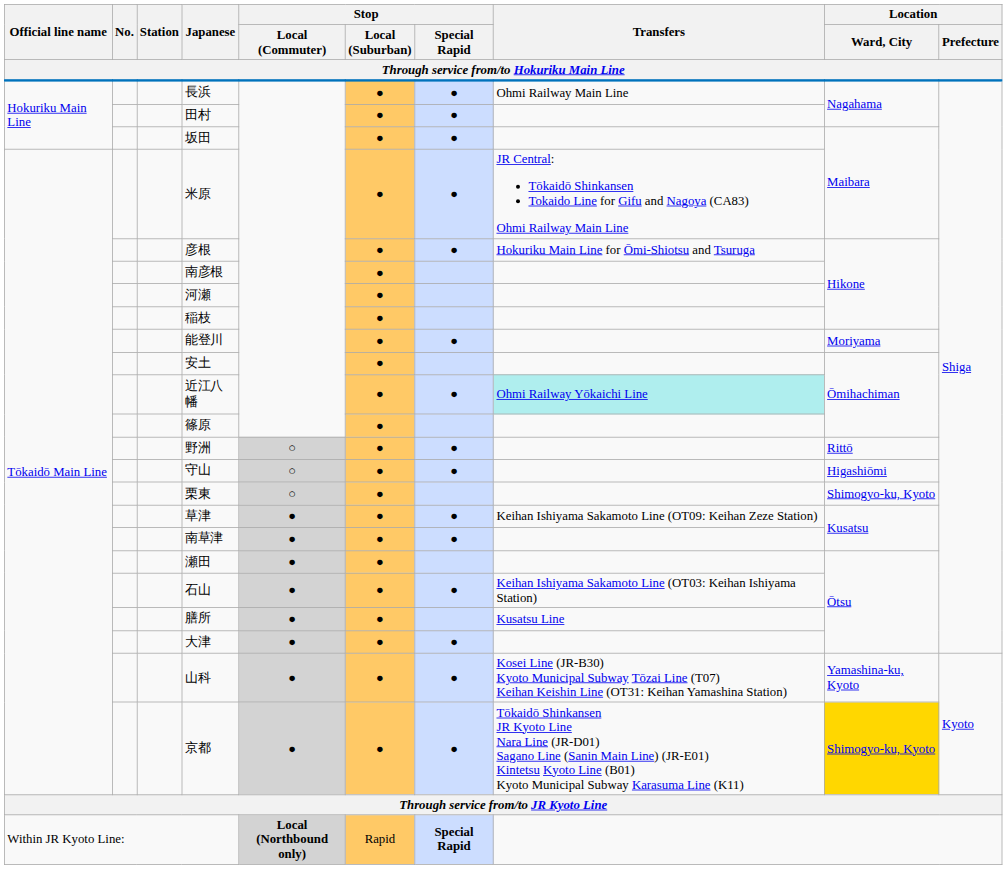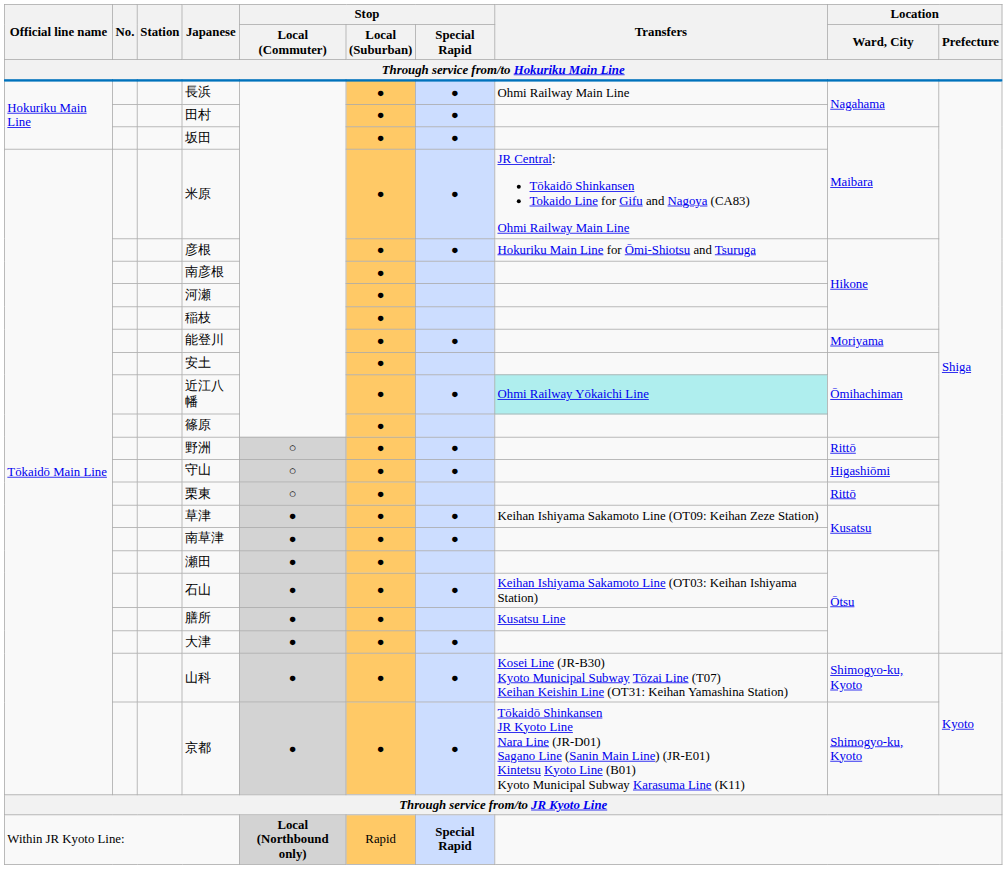 <table class=wikitable>
 <tr>
 <th rowspan="2">Official line name</th>
 <th rowspan=2>No.</th>
 <th rowspan=2>Station</th>
 <th rowspan=2>Japanese</th>
 <th colspan=3>Stop</th>
 <th rowspan=2>Transfers</th>
 <th colspan=2>Location</th>
 </tr>
 <tr>
 <th>Local<br>(Commuter)</th>
 <th>Local<br>(Suburban)</th>
 <th>Special Rapid</th>
 <th>Ward, City</th>
 <th>Prefecture</th>
 </tr>
 <tr>
 <th colspan="10" style="border-bottom:solid 3px #0072bc;"><em>Through service from/to <a href='#'>Hokuriku Main Line</a></em></th>
 </tr>
 <tr style="">
 <td rowspan="4"><a href='#'>Hokuriku Main Line</a></td>
 <td></td>
 <td></td>
 <td>長浜</td>
 <td rowspan="13"></td>
 <td style="background-color:#ffc966;" align="center">●</td>
 <td style="background-color:#cdf;" align="center">●</td>
 <td> Ohmi Railway Main Line</td>
 <td rowspan="2"><a href='#'>Nagahama</a></td>
 <td rowspan="22"><a href='#'>Shiga</a></td>
 </tr>
 <tr>
 <td></td>
 <td></td>
 <td>田村</td>
 <td style="background-color:#ffc966;" align="center">●</td>
 <td style="background-color:#cdf;" align="center">●</td>
 <td></td>
 </tr>
 <tr>
 <td></td>
 <td></td>
 <td>坂田</td>
 <td style="background-color:#ffc966;" align="center">●</td>
 <td style="background-color:#cdf;" align="center">●</td>
 <td></td>
 <td rowspan="3"><a href='#'>Maibara</a></td>
 </tr>
 <tr>
 <td rowspan="2"></td>
 <td rowspan="2"></td>
 <td rowspan="2">米原</td>
 <td rowspan="2" style="background-color:#ffc966;" align="center">●</td>
 <td rowspan="2" style="background-color:#cdf;" align="center">●</td>
 <td rowspan="2"><a href='#'>JR Central</a>:<br><ul><li> <a href='#'>Tōkaidō Shinkansen</a></li><li> <a href='#'>Tokaido Line</a> for <a href='#'>Gifu</a> and <a href='#'>Nagoya</a> (CA83)</li></ul> <a href='#'>Ohmi Railway Main Line</a></td>
 </tr>
 <tr>
 <td rowspan="20"><a href='#'>Tōkaidō Main Line</a></td>
 </tr>
 <tr>
 <td></td>
 <td></td>
 <td>彦根</td>
 <td style="background-color:#ffc966;" align="center">●</td>
 <td style="background-color:#cdf;" align="center">●</td>
 <td> <a href='#'>Hokuriku Main Line</a> for <a href='#'>Ōmi-Shiotsu</a> and <a href='#'>Tsuruga</a></td>
 <td rowspan="4"><a href='#'>Hikone</a></td>
 </tr>
 <tr>
 <td></td>
 <td></td>
 <td>南彦根</td>
 <td style="background-color:#ffc966;" align="center">●</td>
 <td style="background-color:#cdf;" align="center"></td>
 <td></td>
 </tr>
 <tr>
 <td></td>
 <td></td>
 <td>河瀬</td>
 <td style="background-color:#ffc966;" align="center">●</td>
 <td style="background-color:#cdf;" align="center"></td>
 <td></td>
 </tr>
 <tr>
 <td></td>
 <td></td>
 <td>稲枝</td>
 <td style="background-color:#ffc966;" align="center">●</td>
 <td style="background-color:#cdf;" align="center"></td>
 <td></td>
 </tr>
 <tr>
 <td></td>
 <td></td>
 <td>能登川</td>
 <td style="background-color:#ffc966;" align="center">●</td>
 <td style="background-color:#cdf;" align="center">●</td>
 <td></td>
 <td><a href='#'>Moriyama</a></td>
 </tr>
 <tr>
 <td></td>
 <td></td>
 <td>安土</td>
 <td style="background-color:#ffc966;" align="center">●</td>
 <td style="background-color:#cdf;" align="center"></td>
 <td></td>
 <td rowspan="3"><a href='#'>Ōmihachiman</a></td>
 </tr>
 <tr>
 <td></td>
 <td></td>
 <td>近江八幡</td>
 <td style="background-color:#ffc966;" align="center">●</td>
 <td style="background-color:#cdf;" align="center">●</td>
 <td style="background: paleturquoise;"> <a href='#'>Ohmi Railway Yōkaichi Line</a></td>
 </tr>
 <tr>
 <td></td>
 <td></td>
 <td>篠原</td>
 <td style="background-color:#ffc966;" align="center">●</td>
 <td style="background-color:#cdf;" align="center"></td>
 <td></td>
 </tr>
 <tr>
 <td></td>
 <td></td>
 <td>野洲</td>
 <td style="background-color:#d3d3d3;" align="center">○</td>
 <td style="background-color:#ffc966;" align="center">●</td>
 <td style="background-color:#cdf;" align="center">●</td>
 <td></td>
 <td><a href='#'>Rittō</a></td>
 </tr>
 <tr>
 <td></td>
 <td></td>
 <td>守山</td>
 <td style="background-color:#d3d3d3;" align="center">○</td>
 <td style="background-color:#ffc966;" align="center">●</td>
 <td style="background-color:#cdf;" align="center">●</td>
 <td></td>
 <td><a href='#'>Higashiōmi</a></td>
 </tr>
 <tr>
 <td></td>
 <td></td>
 <td>栗東</td>
 <td style="background-color:#d3d3d3;" align="center">○</td>
 <td style="background-color:#ffc966;" align="center">●</td>
 <td style="background-color:#cdf;" align="center"></td>
 <td></td>
-<td><a href='#'>Shimogyo-ku, Kyoto</a></td>
+<td><a href='#'>Rittō</a></td>
 </tr>
 <tr>
 <td></td>
 <td></td>
 <td>草津</td>
 <td style="background-color:#d3d3d3;" align="center">●</td>
 <td style="background-color:#ffc966;" align="center">●</td>
 <td style="background-color:#cdf;" align="center">●</td>
 <td> Keihan Ishiyama Sakamoto Line (OT09: Keihan Zeze Station)</td>
 <td rowspan="2"><a href='#'>Kusatsu</a></td>
 </tr>
 <tr>
 <td></td>
 <td></td>
 <td>南草津</td>
 <td style="background-color:#d3d3d3;" align="center">●</td>
 <td style="background-color:#ffc966;" align="center">●</td>
 <td style="background-color:#cdf;" align="center">●</td>
 <td></td>
 </tr>
 <tr>
 <td></td>
 <td></td>
 <td>瀬田</td>
 <td style="background-color:#d3d3d3;" align="center">●</td>
 <td style="background-color:#ffc966;" align="center">●</td>
 <td style="background-color:#cdf;" align="center"></td>
 <td></td>
 <td rowspan="4"><a href='#'>Ōtsu</a></td>
 </tr>
 <tr>
 <td></td>
 <td></td>
 <td>石山</td>
 <td style="background-color:#d3d3d3;" align="center">●</td>
 <td style="background-color:#ffc966;" align="center">●</td>
 <td style="background-color:#cdf;" align="center">●</td>
 <td> <a href='#'>Keihan Ishiyama Sakamoto Line</a> (OT03: Keihan Ishiyama Station)</td>
 </tr>
 <tr>
 <td></td>
 <td></td>
 <td>膳所</td>
 <td style="background-color:#d3d3d3;" align="center">●</td>
 <td style="background-color:#ffc966;" align="center">●</td>
 <td style="background-color:#cdf;" align="center"></td>
 <td> <a href='#'>Kusatsu Line</a></td>
 </tr>
 <tr>
 <td></td>
 <td></td>
 <td>大津</td>
 <td style="background-color:#d3d3d3;" align="center">●</td>
 <td style="background-color:#ffc966;" align="center">●</td>
 <td style="background-color:#cdf;" align="center">●</td>
 <td></td>
 </tr>
 <tr>
 <td></td>
 <td></td>
 <td>山科</td>
 <td style="background-color:#d3d3d3;" align="center">●</td>
 <td style="background-color:#ffc966;" align="center">●</td>
 <td style="background-color:#cdf;" align="center">●</td>
 <td> <a href='#'>Kosei Line</a> (JR-B30)<br> <a href='#'>Kyoto Municipal Subway</a> <a href='#'>Tōzai Line</a> (T07)<br> <a href='#'>Keihan Keishin Line</a> (OT31: Keihan Yamashina Station)</td>
-<td><a href='#'>Yamashina-ku, Kyoto</a></td>
+<td><a href='#'>Shimogyo-ku, Kyoto</a></td>
 <td rowspan="2"><a href='#'>Kyoto</a></td>
 </tr>
 <tr>
 <td></td>
 <td></td>
 <td>京都</td>
 <td style="background-color:#d3d3d3;" align="center">●</td>
 <td style="background-color:#ffc966;" align="center">●</td>
 <td style="background-color:#cdf;" align="center">●</td>
 <td> <a href='#'>Tōkaidō Shinkansen</a><br> <a href='#'>JR Kyoto Line</a><br> <a href='#'>Nara Line</a> (JR-D01)<br> <a href='#'>Sagano Line</a> (<a href='#'>Sanin Main Line</a>) (JR-E01)<br> <a href='#'>Kintetsu</a> <a href='#'>Kyoto Line</a> (B01)<br> Kyoto Municipal Subway <a href='#'>Karasuma Line</a> (K11)</td>
-<td style="background: gold;"><a href='#'>Shimogyo-ku, Kyoto</a></td>
+<td><a href='#'>Shimogyo-ku, Kyoto</a></td>
 </tr>
 <tr>
 <th colspan="10"><em>Through service from/to <a href='#'>JR Kyoto Line</a></em></th>
 </tr>
 <tr>
 <td colspan="4">Within JR Kyoto Line:</td>
 <td style="background-color:#d3d3d3;" align="center"><strong>Local<br>(Northbound only)</strong></td>
 <td style="background-color:#ffc966;" align="center">Rapid</td>
 <td style="background-color:#cdf;" align="center"><strong>Special Rapid</strong></td>
 <td colspan="3"></td>
 </tr>
 </table>
